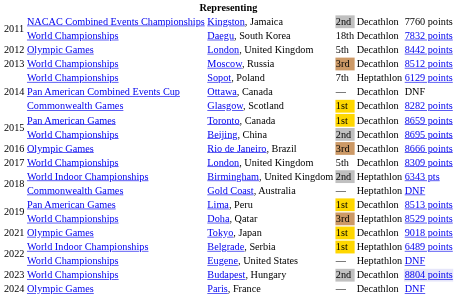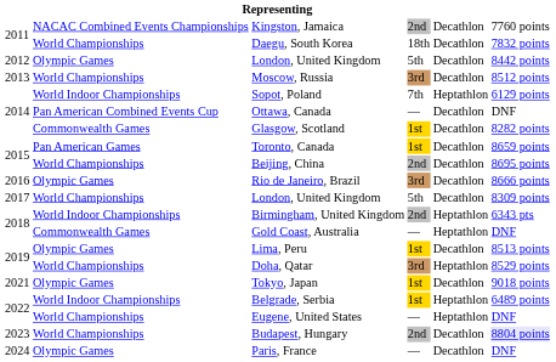 <table>
 <tr>
 <th colspan="6">Representing </th>
 </tr>
 <tr>
 <td rowspan=2>2011</td>
 <td><a href='#'>NACAC Combined Events Championships</a></td>
 <td><a href='#'>Kingston</a>, Jamaica</td>
 <td bgcolor=silver>2nd</td>
 <td>Decathlon</td>
 <td>7760 points</td>
 </tr>
 <tr>
 <td><a href='#'>World Championships</a></td>
 <td><a href='#'>Daegu</a>, South Korea</td>
 <td>18th</td>
 <td>Decathlon</td>
 <td><a href='#'>7832 points</a></td>
 </tr>
 <tr>
 <td>2012</td>
 <td><a href='#'>Olympic Games</a></td>
 <td><a href='#'>London</a>, United Kingdom</td>
 <td>5th</td>
 <td>Decathlon</td>
 <td><a href='#'>8442 points</a></td>
 </tr>
 <tr>
 <td>2013</td>
 <td><a href='#'>World Championships</a></td>
 <td><a href='#'>Moscow</a>, Russia</td>
 <td bgcolor=cc9966>3rd</td>
 <td>Decathlon</td>
 <td><a href='#'>8512 points</a></td>
 </tr>
 <tr>
 <td rowspan=3>2014</td>
-<td><a href='#'>World Championships</a></td>
+<td><a href='#'>World Indoor Championships</a></td>
 <td><a href='#'>Sopot</a>, Poland</td>
 <td>7th</td>
 <td>Heptathlon</td>
 <td><a href='#'>6129 points</a></td>
 </tr>
 <tr>
 <td><a href='#'>Pan American Combined Events Cup</a></td>
 <td><a href='#'>Ottawa</a>, Canada</td>
 <td>—</td>
 <td>Decathlon</td>
 <td>DNF</td>
 </tr>
 <tr>
 <td><a href='#'>Commonwealth Games</a></td>
 <td><a href='#'>Glasgow</a>, Scotland</td>
 <td bgcolor=gold>1st</td>
 <td>Decathlon</td>
 <td><a href='#'>8282 points</a></td>
 </tr>
 <tr>
 <td rowspan=2>2015</td>
 <td><a href='#'>Pan American Games</a></td>
 <td><a href='#'>Toronto</a>, Canada</td>
 <td bgcolor=gold>1st</td>
 <td>Decathlon</td>
 <td><a href='#'>8659 points</a></td>
 </tr>
 <tr>
 <td><a href='#'>World Championships</a></td>
 <td><a href='#'>Beijing</a>, China</td>
 <td bgcolor=silver>2nd</td>
 <td>Decathlon</td>
 <td><a href='#'>8695 points</a></td>
 </tr>
 <tr>
 <td>2016</td>
 <td><a href='#'>Olympic Games</a></td>
 <td><a href='#'>Rio de Janeiro</a>, Brazil</td>
 <td bgcolor=cc9966>3rd</td>
 <td>Decathlon</td>
 <td><a href='#'>8666 points</a></td>
 </tr>
 <tr>
 <td>2017</td>
 <td><a href='#'>World Championships</a></td>
 <td><a href='#'>London</a>, United Kingdom</td>
 <td>5th</td>
 <td>Decathlon</td>
 <td><a href='#'>8309 points</a></td>
 </tr>
 <tr>
 <td rowspan=2>2018</td>
 <td><a href='#'>World Indoor Championships</a></td>
 <td><a href='#'>Birmingham</a>, United Kingdom</td>
 <td bgcolor=silver>2nd</td>
 <td>Heptathlon</td>
 <td><a href='#'>6343 pts</a></td>
 </tr>
 <tr>
 <td><a href='#'>Commonwealth Games</a></td>
 <td><a href='#'>Gold Coast</a>, Australia</td>
 <td>—</td>
 <td>Heptathlon</td>
 <td><a href='#'>DNF</a></td>
 </tr>
 <tr>
 <td rowspan=2>2019</td>
-<td><a href='#'>Pan American Games</a></td>
+<td><a href='#'>Olympic Games</a></td>
 <td><a href='#'>Lima</a>, Peru</td>
 <td bgcolor=gold>1st</td>
 <td>Decathlon</td>
 <td><a href='#'>8513 points</a></td>
 </tr>
 <tr>
 <td><a href='#'>World Championships</a></td>
 <td><a href='#'>Doha</a>, Qatar</td>
 <td bgcolor=cc9966>3rd</td>
 <td>Heptathlon</td>
 <td><a href='#'>8529 points</a></td>
 </tr>
 <tr>
 <td>2021</td>
 <td><a href='#'>Olympic Games</a></td>
 <td><a href='#'>Tokyo</a>, Japan</td>
 <td bgcolor=gold>1st</td>
 <td>Decathlon</td>
 <td><a href='#'>9018 points</a></td>
 </tr>
 <tr>
 <td rowspan=2>2022</td>
 <td><a href='#'>World Indoor Championships</a></td>
 <td><a href='#'>Belgrade</a>, Serbia</td>
 <td bgcolor=gold>1st</td>
 <td>Heptathlon</td>
 <td><a href='#'>6489 points</a></td>
 </tr>
 <tr>
 <td><a href='#'>World Championships</a></td>
 <td><a href='#'>Eugene</a>, United States</td>
 <td>—</td>
 <td>Heptathlon</td>
 <td><a href='#'>DNF</a></td>
 </tr>
 <tr>
 <td>2023</td>
 <td><a href='#'>World Championships</a></td>
 <td><a href='#'>Budapest</a>, Hungary</td>
 <td bgcolor=silver>2nd</td>
 <td>Decathlon</td>
 <td style="background: lavender;"><a href='#'>8804 points</a></td>
 </tr>
 <tr>
 <td>2024</td>
 <td><a href='#'>Olympic Games</a></td>
 <td><a href='#'>Paris</a>, France</td>
 <td>—</td>
 <td>Decathlon</td>
 <td><a href='#'>DNF</a></td>
 </tr>
 </table>
